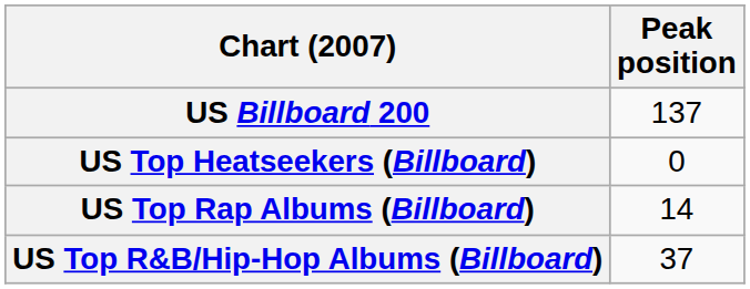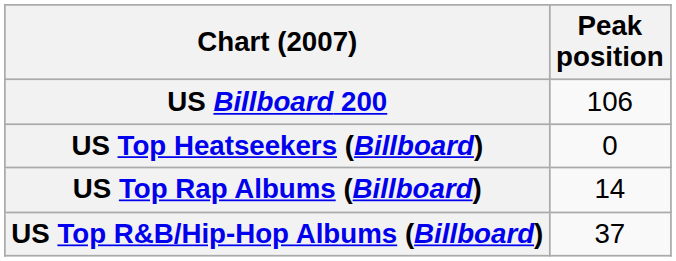 <table class="wikitable sortable plainrowheaders">
 <tr>
 <th scope="col">Chart (2007)</th>
 <th scope="col">Peak<br>position</th>
 </tr>
 <tr>
 <th scope="row">US <a href='#'><em>Billboard</em> 200</a></th>
-<td style="text-align:center;">137</td>
+<td style="text-align:center;">106</td>
 </tr>
 <tr>
 <th scope="row">US <a href='#'>Top Heatseekers</a> (<a href='#'><em>Billboard</em></a>)</th>
 <td style="text-align:center;">0</td>
 </tr>
 <tr>
 <th scope="row">US <a href='#'>Top Rap Albums</a> (<a href='#'><em>Billboard</em></a>)</th>
 <td style="text-align:center;">14</td>
 </tr>
 <tr>
 <th scope="row">US <a href='#'>Top R&B/Hip-Hop Albums</a> (<a href='#'><em>Billboard</em></a>)</th>
 <td style="text-align:center;">37</td>
 </tr>
 </table>
